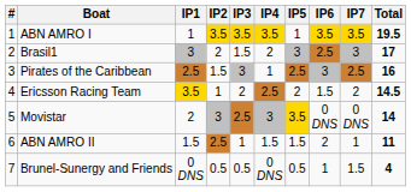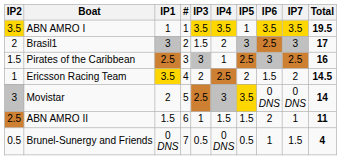 <table class="wikitable" style="text-align: center;">
 <tr>
-<th>#</th>
+<th>IP2<br></th>
 <th>Boat</th>
 <th>IP1<br></th>
-<th>IP2<br></th>
+<th>#</th>
 <th>IP3<br></th>
 <th>IP4<br></th>
 <th>IP5<br></th>
 <th>IP6<br></th>
 <th>IP7<br></th>
 <th>Total</th>
 </tr>
 <tr>
-<td>1</td>
+<td style="background-color: gold;">3.5</td>
 <td align=left>ABN AMRO I</td>
 <td>1</td>
-<td style="background-color: gold;">3.5</td>
+<td>1</td>
 <td style="background-color: gold;">3.5</td>
 <td style="background-color: gold;">3.5</td>
 <td>1</td>
 <td style="background-color: gold;">3.5</td>
 <td style="background-color: gold;">3.5</td>
 <td><strong>19.5</strong></td>
 </tr>
 <tr>
 <td>2</td>
 <td align=left>Brasil1</td>
 <td style="background-color: silver;">3</td>
 <td>2</td>
 <td>1.5</td>
 <td>2</td>
 <td style="background-color: silver;">3</td>
 <td style="background-color: #cd7f32;">2.5</td>
 <td style="background-color: silver;">3</td>
 <td><strong>17</strong></td>
 </tr>
 <tr>
-<td>3</td>
+<td>1.5</td>
 <td align=left>Pirates of the Caribbean</td>
 <td style="background-color: #cd7f32;">2.5</td>
-<td>1.5</td>
+<td>3</td>
 <td style="background-color: silver;">3</td>
 <td>1</td>
 <td style="background-color: #cd7f32;">2.5</td>
 <td style="background-color: silver;">3</td>
 <td style="background-color: #cd7f32;">2.5</td>
 <td><strong>16</strong></td>
 </tr>
 <tr>
-<td>4</td>
+<td>1</td>
 <td align=left>Ericsson Racing Team</td>
 <td style="background-color: gold;">3.5</td>
-<td>1</td>
+<td>4</td>
 <td>2</td>
 <td style="background-color: #cd7f32;">2.5</td>
 <td>2</td>
 <td>1.5</td>
 <td>2</td>
 <td><strong>14.5</strong></td>
 </tr>
 <tr>
-<td>5</td>
+<td style="background-color: silver;">3</td>
 <td align=left>Movistar</td>
 <td>2</td>
-<td style="background-color: silver;">3</td>
+<td>5</td>
 <td style="background-color: #cd7f32;">2.5</td>
 <td style="background-color: silver;">3</td>
 <td style="background-color: gold;">3.5</td>
 <td>0 <br><em>DNS</em></td>
 <td>0 <br><em>DNS</em></td>
 <td><strong>14</strong></td>
 </tr>
 <tr>
-<td>6</td>
+<td style="background-color: #cd7f32;">2.5</td>
 <td align=left>ABN AMRO II</td>
 <td>1.5</td>
-<td style="background-color: #cd7f32;">2.5</td>
+<td>6</td>
 <td>1</td>
 <td>1.5</td>
 <td>1.5</td>
 <td>2</td>
 <td>1</td>
 <td><strong>11</strong></td>
 </tr>
 <tr>
-<td>7</td>
+<td>0.5</td>
 <td align=left>Brunel-Sunergy and Friends</td>
 <td>0 <br><em>DNS</em></td>
-<td>0.5</td>
+<td>7</td>
 <td>0.5</td>
 <td>0 <br><em>DNS</em></td>
 <td>0.5</td>
 <td>1</td>
 <td>1.5</td>
 <td><strong>4</strong></td>
 </tr>
 </table>
